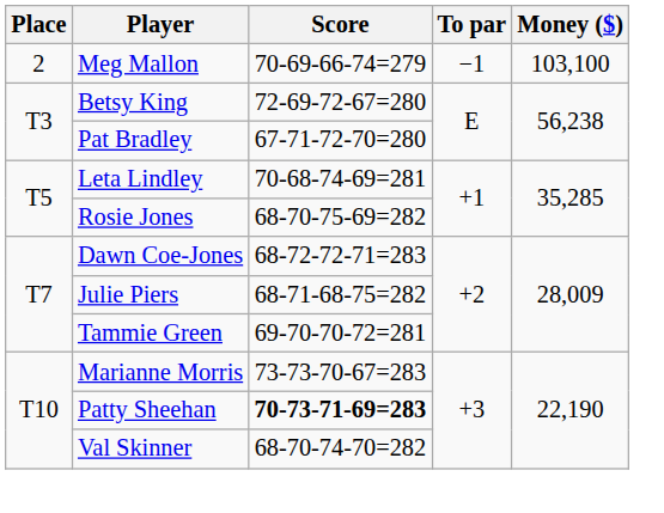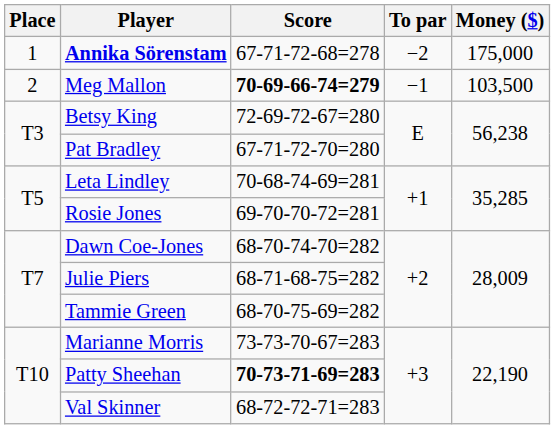 <table class=wikitable style="text-align:center">
 <tr>
 <th>Place</th>
 <th>Player</th>
 <th>Score</th>
 <th>To par</th>
 <th>Money (<a href='#'>$</a>)</th>
 </tr>
 <tr>
+<td>1</td>
+<td align=left> <strong><a href='#'>Annika Sörenstam</a></strong></td>
+<td>67-71-72-68=278</td>
+<td>−2</td>
+<td>175,000</td>
+</tr>
+<tr>
 <td>2</td>
 <td align=left> <a href='#'>Meg Mallon</a></td>
-<td>70-69-66-74=279</td>
+<td><strong>70-69-66-74=279</strong></td>
 <td>−1</td>
-<td>103,100</td>
+<td>103,500</td>
 </tr>
 <tr>
 <td rowspan=2>T3</td>
 <td align=left> <a href='#'>Betsy King</a></td>
 <td>72-69-72-67=280</td>
 <td rowspan=2>E</td>
 <td rowspan=2>56,238</td>
 </tr>
 <tr>
 <td align=left> <a href='#'>Pat Bradley</a></td>
 <td>67-71-72-70=280</td>
 </tr>
 <tr>
 <td rowspan=2>T5</td>
 <td align=left> <a href='#'>Leta Lindley</a></td>
 <td>70-68-74-69=281</td>
 <td rowspan=2>+1</td>
 <td rowspan=2>35,285</td>
 </tr>
 <tr>
 <td align=left> <a href='#'>Rosie Jones</a></td>
-<td>68-70-75-69=282</td>
+<td>69-70-70-72=281</td>
 </tr>
 <tr>
 <td rowspan=3>T7</td>
 <td align=left> <a href='#'>Dawn Coe-Jones</a></td>
-<td>68-72-72-71=283</td>
+<td>68-70-74-70=282</td>
 <td rowspan=3>+2</td>
 <td rowspan=3>28,009</td>
 </tr>
 <tr>
 <td align=left> <a href='#'>Julie Piers</a></td>
 <td>68-71-68-75=282</td>
 </tr>
 <tr>
 <td align=left> <a href='#'>Tammie Green</a></td>
-<td>69-70-70-72=281</td>
+<td>68-70-75-69=282</td>
 </tr>
 <tr>
 <td rowspan=3>T10</td>
 <td align=left> <a href='#'>Marianne Morris</a></td>
 <td>73-73-70-67=283</td>
 <td rowspan=3>+3</td>
 <td rowspan=3>22,190</td>
 </tr>
 <tr>
 <td align=left> <a href='#'>Patty Sheehan</a></td>
 <td><strong>70-73-71-69=283</strong></td>
 </tr>
 <tr>
 <td align=left> <a href='#'>Val Skinner</a></td>
-<td>68-70-74-70=282</td>
+<td>68-72-72-71=283</td>
 </tr>
 </table>
